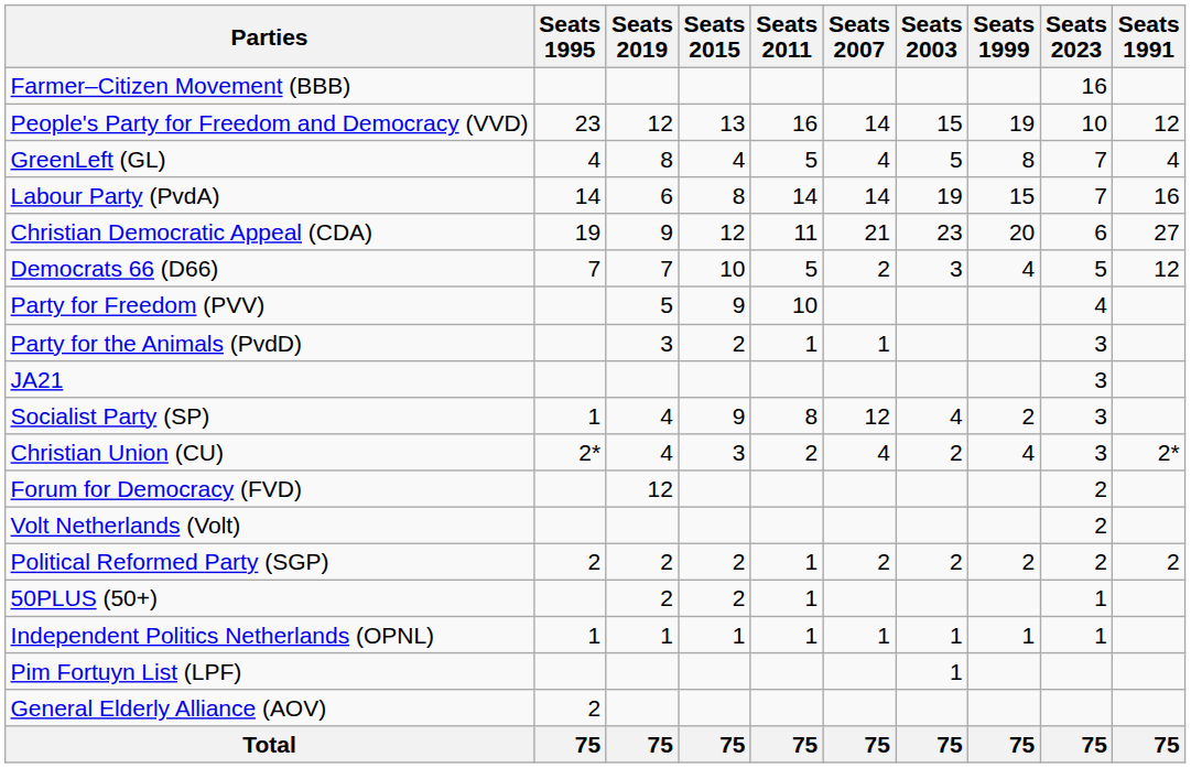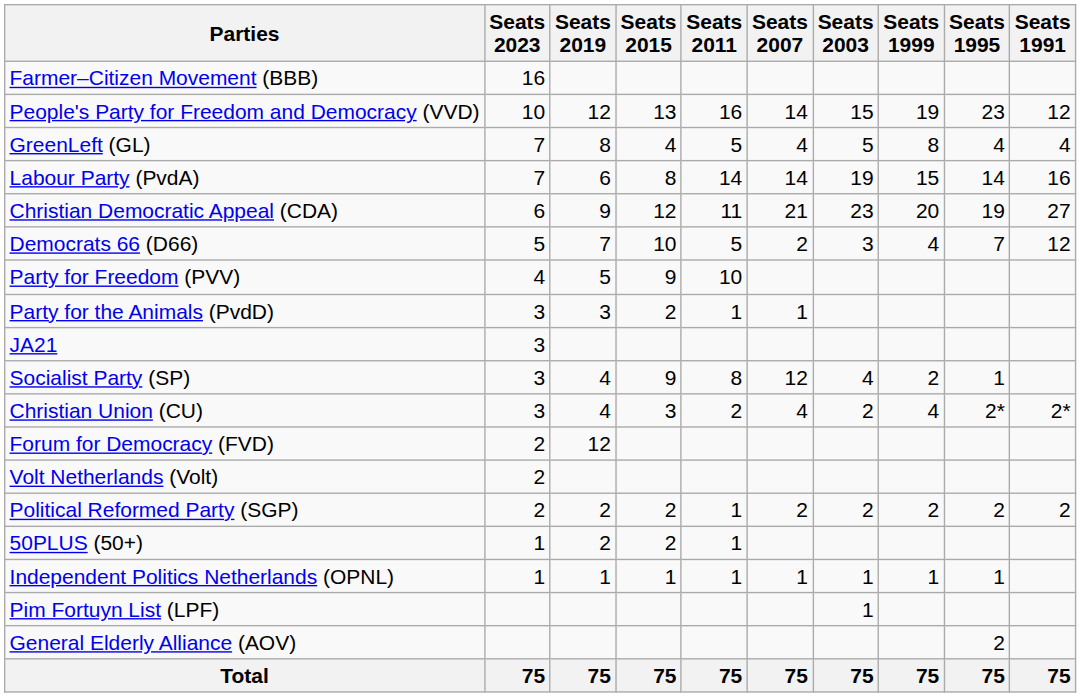 <table class="wikitable" style="text-align:right;font-size:95%">
 <tr>
 <th>Parties</th>
-<th>Seats 1995</th>
+<th>Seats 2023</th>
 <th>Seats 2019</th>
 <th>Seats 2015</th>
 <th>Seats 2011</th>
 <th>Seats 2007</th>
 <th>Seats 2003</th>
 <th>Seats 1999</th>
-<th>Seats 2023</th>
+<th>Seats 1995</th>
 <th>Seats 1991</th>
 </tr>
 <tr>
 <td style="text-align:left;"><a href='#'>Farmer–Citizen Movement</a> (BBB)</td>
+<td>16</td>
 <td></td>
 <td></td>
 <td></td>
 <td></td>
 <td></td>
 <td></td>
 <td></td>
-<td>16</td>
 <td></td>
 </tr>
 <tr>
 <td style="text-align:left;"><a href='#'>People's Party for Freedom and Democracy</a> (VVD)</td>
-<td>23</td>
+<td>10</td>
 <td>12</td>
 <td>13</td>
 <td>16</td>
 <td>14</td>
 <td>15</td>
 <td>19</td>
-<td>10</td>
+<td>23</td>
 <td>12</td>
 </tr>
 <tr>
 <td style="text-align:left;"><a href='#'>GreenLeft</a> (GL)</td>
-<td>4</td>
+<td>7</td>
 <td>8</td>
 <td>4</td>
 <td>5</td>
 <td>4</td>
 <td>5</td>
 <td>8</td>
-<td>7</td>
+<td>4</td>
 <td>4</td>
 </tr>
 <tr>
 <td style="text-align:left;"><a href='#'>Labour Party</a> (PvdA)</td>
-<td>14</td>
+<td>7</td>
 <td>6</td>
 <td>8</td>
 <td>14</td>
 <td>14</td>
 <td>19</td>
 <td>15</td>
-<td>7</td>
+<td>14</td>
 <td>16</td>
 </tr>
 <tr>
 <td style="text-align:left;"><a href='#'>Christian Democratic Appeal</a> (CDA)</td>
-<td>19</td>
+<td>6</td>
 <td>9</td>
 <td>12</td>
 <td>11</td>
 <td>21</td>
 <td>23</td>
 <td>20</td>
-<td>6</td>
+<td>19</td>
 <td>27</td>
 </tr>
 <tr>
 <td style="text-align:left;"><a href='#'>Democrats 66</a> (D66)</td>
-<td>7</td>
+<td>5</td>
 <td>7</td>
 <td>10</td>
 <td>5</td>
 <td>2</td>
 <td>3</td>
 <td>4</td>
-<td>5</td>
+<td>7</td>
 <td>12</td>
 </tr>
 <tr>
 <td style="text-align:left;"><a href='#'>Party for Freedom</a> (PVV)</td>
-<td></td>
+<td>4</td>
 <td>5</td>
 <td>9</td>
 <td>10</td>
 <td></td>
 <td></td>
 <td></td>
-<td>4</td>
+<td></td>
 <td></td>
 </tr>
 <tr>
 <td style="text-align:left;"><a href='#'>Party for the Animals</a> (PvdD)</td>
-<td></td>
+<td>3</td>
 <td>3</td>
 <td>2</td>
 <td>1</td>
 <td>1</td>
 <td></td>
 <td></td>
-<td>3</td>
+<td></td>
 <td></td>
 </tr>
 <tr>
 <td style="text-align:left;"><a href='#'>JA21</a></td>
+<td>3</td>
 <td></td>
 <td></td>
 <td></td>
 <td></td>
 <td></td>
 <td></td>
 <td></td>
-<td>3</td>
 <td></td>
 </tr>
 <tr>
 <td style="text-align:left;"><a href='#'>Socialist Party</a> (SP)</td>
-<td>1</td>
+<td>3</td>
 <td>4</td>
 <td>9</td>
 <td>8</td>
 <td>12</td>
 <td>4</td>
 <td>2</td>
-<td>3</td>
+<td>1</td>
 <td></td>
 </tr>
 <tr>
 <td style="text-align:left;"><a href='#'>Christian Union</a> (CU)</td>
-<td>2*</td>
+<td>3</td>
 <td>4</td>
 <td>3</td>
 <td>2</td>
 <td>4</td>
 <td>2</td>
 <td>4</td>
-<td>3</td>
+<td>2*</td>
 <td>2*</td>
 </tr>
 <tr>
 <td style="text-align:left;"><a href='#'>Forum for Democracy</a> (FVD)</td>
-<td></td>
+<td>2</td>
 <td>12</td>
-<td></td>
-<td></td>
-<td></td>
-<td></td>
-<td></td>
-<td>2</td>
-<td></td>
-</tr>
-<tr>
-<td style="text-align:left;"><a href='#'>Volt Netherlands</a> (Volt)</td>
 <td></td>
 <td></td>
 <td></td>
 <td></td>
 <td></td>
 <td></td>
 <td></td>
+</tr>
+<tr>
+<td style="text-align:left;"><a href='#'>Volt Netherlands</a> (Volt)</td>
 <td>2</td>
+<td></td>
+<td></td>
+<td></td>
+<td></td>
+<td></td>
+<td></td>
+<td></td>
 <td></td>
 </tr>
 <tr>
 <td style="text-align:left;"><a href='#'>Political Reformed Party</a> (SGP)</td>
 <td>2</td>
 <td>2</td>
 <td>2</td>
 <td>1</td>
 <td>2</td>
 <td>2</td>
 <td>2</td>
 <td>2</td>
 <td>2</td>
 </tr>
 <tr>
 <td style="text-align:left;"><a href='#'>50PLUS</a> (50+)</td>
-<td></td>
+<td>1</td>
 <td>2</td>
 <td>2</td>
 <td>1</td>
 <td></td>
 <td></td>
 <td></td>
-<td>1</td>
+<td></td>
 <td></td>
 </tr>
 <tr>
 <td style="text-align:left;"><a href='#'>Independent Politics Netherlands</a> (OPNL)</td>
 <td>1</td>
 <td>1</td>
 <td>1</td>
 <td>1</td>
 <td>1</td>
 <td>1</td>
 <td>1</td>
 <td>1</td>
 <td></td>
 </tr>
 <tr>
 <td style="text-align:left;"><a href='#'>Pim Fortuyn List</a> (LPF)</td>
 <td></td>
 <td></td>
 <td></td>
 <td></td>
 <td></td>
 <td>1</td>
 <td></td>
 <td></td>
 <td></td>
 </tr>
 <tr>
 <td style="text-align:left;"><a href='#'>General Elderly Alliance</a> (AOV)</td>
-<td>2</td>
 <td></td>
 <td></td>
 <td></td>
 <td></td>
 <td></td>
 <td></td>
 <td></td>
+<td>2</td>
 <td></td>
 </tr>
 <tr>
 <th>Total</th>
 <th width="30" style="text-align:right">75</th>
 <th width="30" style="text-align:right">75</th>
 <th width="30" style="text-align:right">75</th>
 <th width="30" style="text-align:right">75</th>
 <th width="30" style="text-align:right">75</th>
 <th width="30" style="text-align:right">75</th>
 <th width="30" style="text-align:right">75</th>
 <th width="30" style="text-align:right">75</th>
 <th width="30" style="text-align:right">75</th>
 </tr>
 </table>
